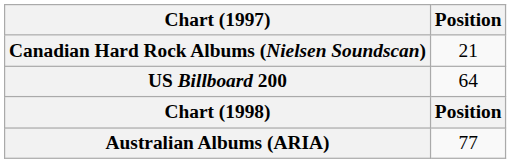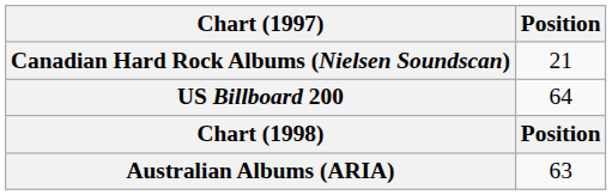 <table class="wikitable plainrowheaders" style="text-align:center;">
 <tr>
 <th scope="col">Chart (1997)</th>
 <th scope="col">Position</th>
 </tr>
 <tr>
 <th scope="row">Canadian Hard Rock Albums (<em>Nielsen Soundscan</em>)</th>
 <td>21</td>
 </tr>
 <tr>
 <th scope="row">US <em>Billboard</em> 200</th>
 <td>64</td>
 </tr>
 <tr>
 <th scope="col">Chart (1998)</th>
 <th scope="col">Position</th>
 </tr>
 <tr>
 <th scope="row">Australian Albums (ARIA)</th>
-<td>77</td>
+<td>63</td>
 </tr>
 </table>
